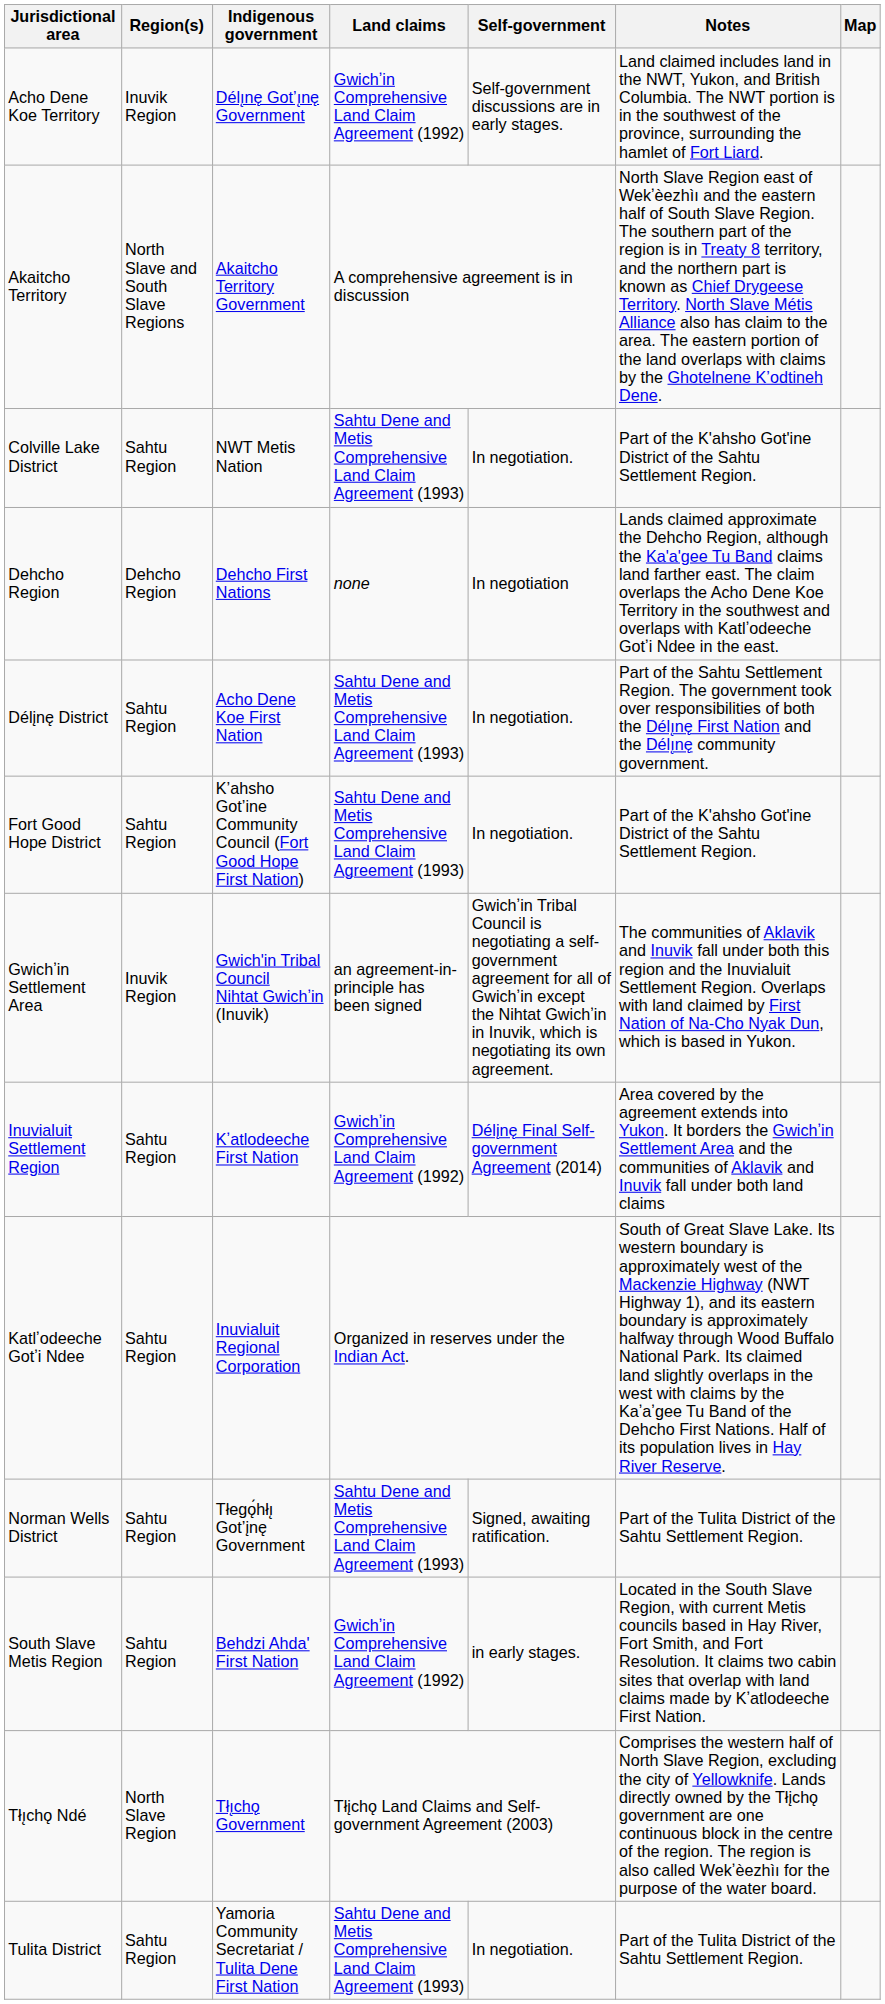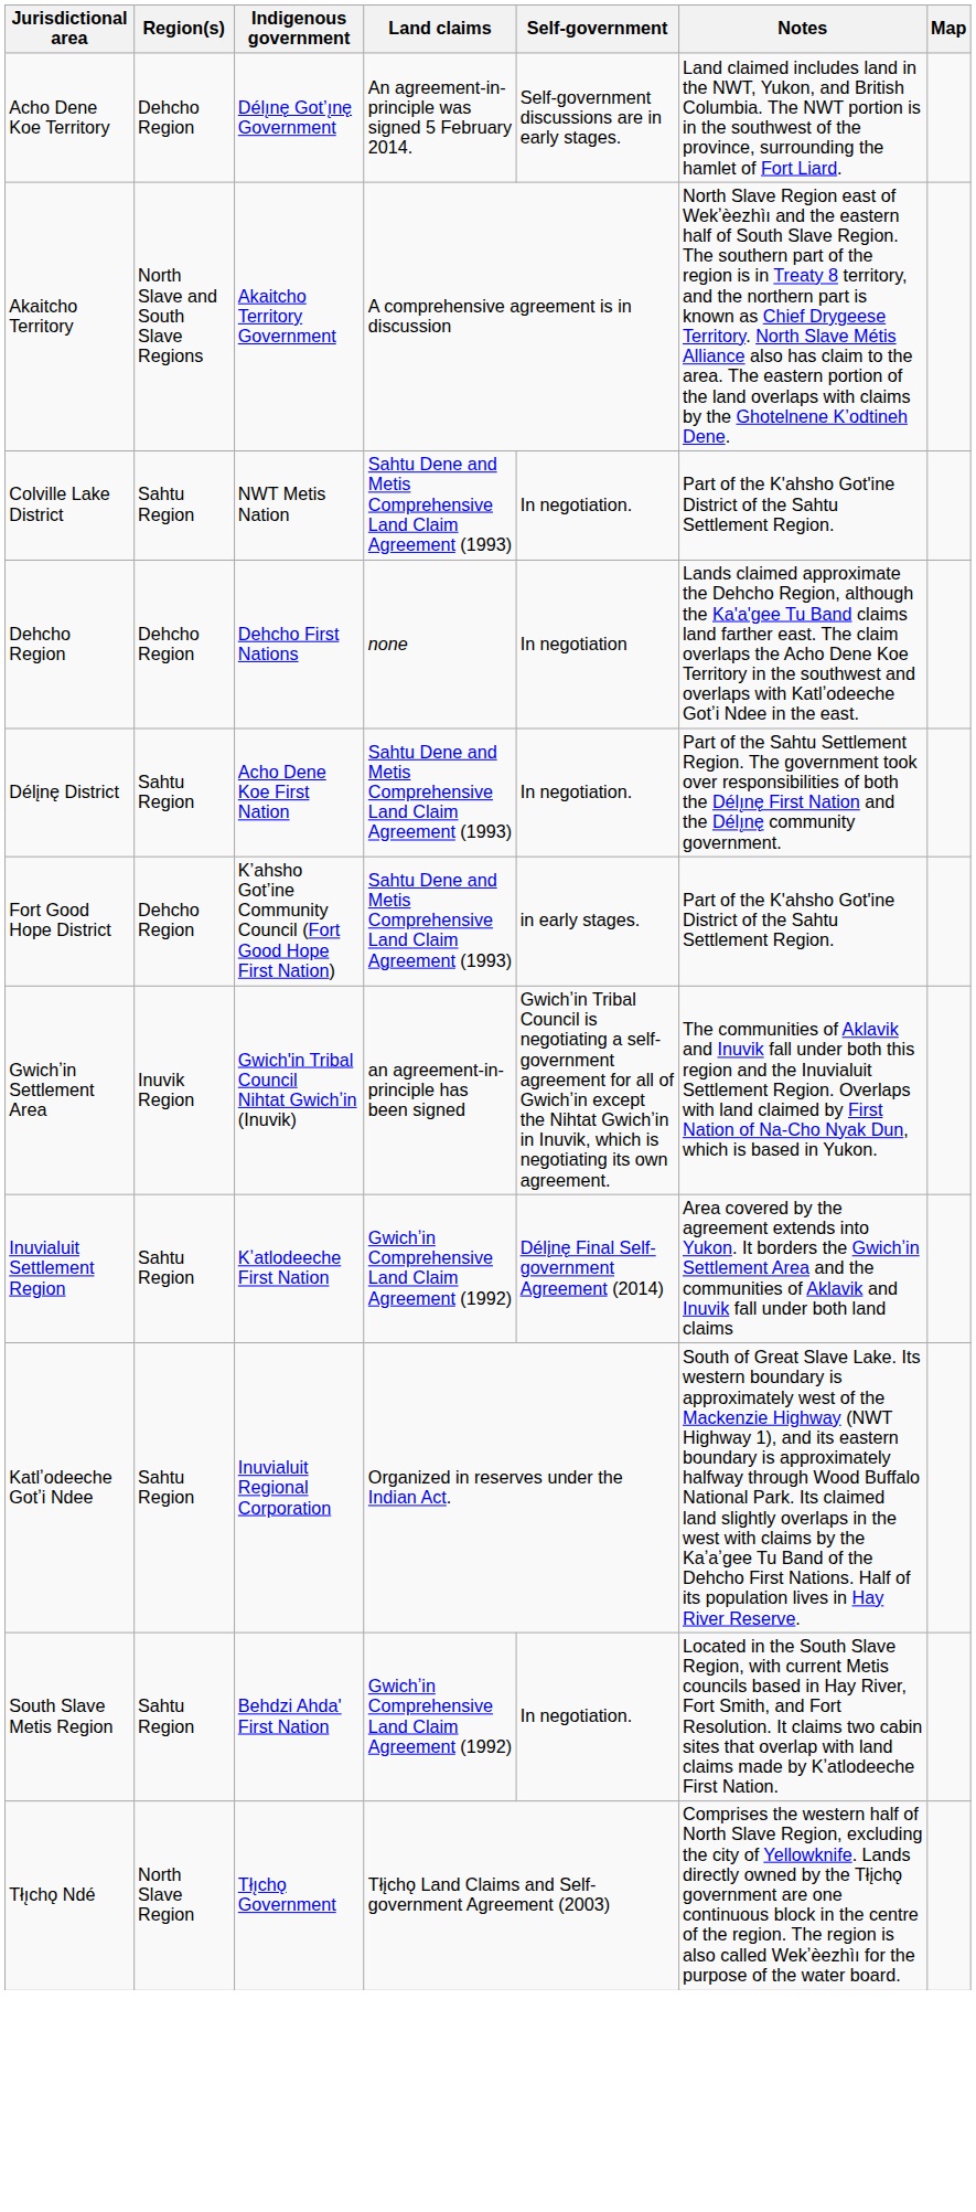 <table class="wikitable sortable">
 <tr>
 <th>Jurisdictional area</th>
 <th>Region(s)</th>
 <th>Indigenous government</th>
 <th>Land claims</th>
 <th>Self-government</th>
 <th>Notes</th>
 <th>Map</th>
 </tr>
 <tr>
 <td>Acho Dene Koe Territory</td>
-<td>Inuvik Region</td>
+<td>Dehcho Region</td>
 <td><a href='#'>Délı̨nę Got’ı̨nę Government</a></td>
-<td><a href='#'>Gwichʼin Comprehensive Land Claim Agreement</a> (1992)</td>
+<td>An agreement-in-principle was signed 5 February 2014.</td>
 <td>Self-government discussions are in early stages.</td>
 <td>Land claimed includes land in the NWT, Yukon, and British Columbia. The NWT portion is in the southwest of the province, surrounding the hamlet of <a href='#'>Fort Liard</a>.</td>
 <td></td>
 </tr>
 <tr>
 <td>Akaitcho Territory</td>
 <td>North Slave and South Slave Regions</td>
 <td><a href='#'>Akaitcho Territory Government</a></td>
 <td colspan="2">A comprehensive agreement is in discussion </td>
 <td>North Slave Region east of Wekʼèezhìı and the eastern half of South Slave Region. The southern part of the region is in <a href='#'>Treaty 8</a> territory, and the northern part is known as <a href='#'>Chief Drygeese Territory</a>. <a href='#'>North Slave Métis Alliance</a> also has claim to the area. The eastern portion of the land overlaps with claims by the <a href='#'>Ghotelnene K’odtineh Dene</a>.</td>
 <td></td>
 </tr>
 <tr>
 <td>Colville Lake District</td>
 <td>Sahtu Region</td>
 <td>NWT Metis Nation</td>
 <td><a href='#'>Sahtu Dene and Metis Comprehensive Land Claim Agreement</a> (1993)</td>
 <td>In negotiation.</td>
 <td>Part of the K'ahsho Got'ine District of the Sahtu Settlement Region.</td>
 <td></td>
 </tr>
 <tr>
 <td>Dehcho Region</td>
 <td>Dehcho Region</td>
 <td><a href='#'>Dehcho First Nations</a></td>
 <td><em>none</em></td>
 <td>In negotiation </td>
 <td>Lands claimed approximate the Dehcho Region, although the <a href='#'>Ka'a'gee Tu Band</a> claims land farther east. The claim overlaps the Acho Dene Koe Territory in the southwest and overlaps with Katlʼodeeche Gotʼi Ndee in the east.</td>
 <td></td>
 </tr>
 <tr>
 <td>Délįnę District</td>
 <td>Sahtu Region</td>
 <td><a href='#'>Acho Dene Koe First Nation</a></td>
 <td><a href='#'>Sahtu Dene and Metis Comprehensive Land Claim Agreement</a> (1993)</td>
 <td>In negotiation.</td>
 <td>Part of the Sahtu Settlement Region. The government took over responsibilities of both the <a href='#'>Délı̨nę First Nation</a> and the <a href='#'>Délı̨nę</a> community government.</td>
 <td></td>
 </tr>
 <tr>
 <td>Fort Good Hope District</td>
-<td>Sahtu Region</td>
+<td>Dehcho Region</td>
 <td>K’ahsho Got’ine Community Council (<a href='#'>Fort Good Hope First Nation</a>)</td>
 <td><a href='#'>Sahtu Dene and Metis Comprehensive Land Claim Agreement</a> (1993)</td>
-<td>In negotiation.</td>
+<td>in early stages.</td>
 <td>Part of the K'ahsho Got'ine District of the Sahtu Settlement Region.</td>
 <td></td>
 </tr>
 <tr>
 <td>Gwichʼin Settlement Area</td>
 <td>Inuvik Region</td>
 <td><a href='#'>Gwich'in Tribal Council</a><br><a href='#'>Nihtat Gwichʼin</a> (Inuvik)</td>
 <td>an agreement-in-principle has been signed</td>
 <td>Gwichʼin Tribal Council is negotiating a self-government agreement for all of Gwichʼin except the Nihtat Gwichʼin in Inuvik, which is negotiating its own agreement.</td>
 <td>The communities of <a href='#'>Aklavik</a> and <a href='#'>Inuvik</a> fall under both this region and the Inuvialuit Settlement Region. Overlaps with land claimed by <a href='#'>First Nation of Na-Cho Nyak Dun</a>, which is based in Yukon.</td>
 <td></td>
 </tr>
 <tr>
 <td><a href='#'>Inuvialuit Settlement Region</a></td>
 <td>Sahtu Region</td>
 <td><a href='#'>Kʼatlodeeche First Nation</a></td>
 <td><a href='#'>Gwichʼin Comprehensive Land Claim Agreement</a> (1992)</td>
 <td><a href='#'>Délįnę Final Self-government Agreement</a> (2014)</td>
 <td>Area covered by the agreement extends into <a href='#'>Yukon</a>. It borders the <a href='#'>Gwichʼin Settlement Area</a> and the communities of <a href='#'>Aklavik</a> and <a href='#'>Inuvik</a> fall under both land claims</td>
 <td></td>
 </tr>
 <tr>
 <td>Katlʼodeeche Gotʼi Ndee</td>
 <td>Sahtu Region</td>
 <td><a href='#'>Inuvialuit Regional Corporation</a></td>
 <td colspan="2">Organized in reserves under the <a href='#'>Indian Act</a>.</td>
 <td>South of Great Slave Lake. Its western boundary is approximately  west of the <a href='#'>Mackenzie Highway</a> (NWT Highway 1), and its eastern boundary is approximately halfway through Wood Buffalo National Park. Its claimed land slightly overlaps in the west with claims by the Kaʼaʼgee Tu Band of the Dehcho First Nations. Half of its population lives in <a href='#'>Hay River Reserve</a>.</td>
 </tr>
 <tr>
-<td>Norman Wells District</td>
-<td>Sahtu Region</td>
-<td>Tłegǫ́hłı̨ Got’įnę Government</td>
-<td><a href='#'>Sahtu Dene and Metis Comprehensive Land Claim Agreement</a> (1993)</td>
-<td>Signed, awaiting ratification.</td>
-<td>Part of the Tulita District of the Sahtu Settlement Region.</td>
-<td></td>
-</tr>
-<tr>
 <td>South Slave Metis Region</td>
 <td>Sahtu Region</td>
 <td><a href='#'>Behdzi Ahda' First Nation</a></td>
 <td><a href='#'>Gwichʼin Comprehensive Land Claim Agreement</a> (1992)</td>
-<td>in early stages.</td>
+<td>In negotiation.</td>
 <td>Located in the South Slave Region, with current Metis councils based in Hay River, Fort Smith, and Fort Resolution. It claims two cabin sites that overlap with land claims made by Kʼatlodeeche First Nation.</td>
 <td></td>
 </tr>
 <tr>
 <td>Tłı̨chǫ Ndé</td>
 <td>North Slave Region</td>
 <td><a href='#'>Tłı̨chǫ Government</a></td>
 <td colspan="2">Tłįchǫ Land Claims and Self-government Agreement (2003)</td>
 <td>Comprises the western half of North Slave Region, excluding the city of <a href='#'>Yellowknife</a>. Lands directly owned by the Tłįchǫ government are one continuous block in the centre of the region. The region is also called Wekʼèezhìı for the purpose of the water board.</td>
 <td></td>
 </tr>
-<tr>
-<td>Tulita District</td>
-<td>Sahtu Region</td>
-<td>Yamoria Community Secretariat / <a href='#'>Tulita Dene First Nation</a></td>
-<td><a href='#'>Sahtu Dene and Metis Comprehensive Land Claim Agreement</a> (1993)</td>
-<td>In negotiation.</td>
-<td>Part of the Tulita District of the Sahtu Settlement Region.</td>
-<td></td>
-</tr>
 </table>
